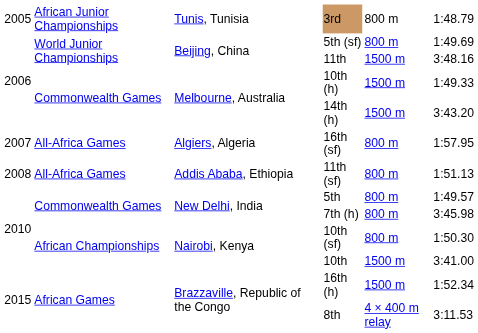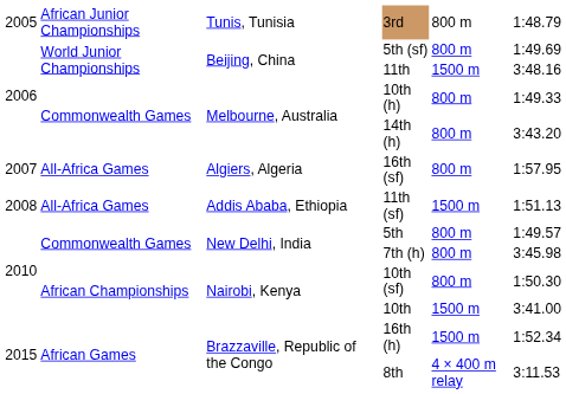 <table>
 <tr>
 <td>2005</td>
 <td><a href='#'>African Junior Championships</a></td>
 <td><a href='#'>Tunis</a>, Tunisia</td>
 <td bgcolor=cc9966>3rd</td>
 <td>800 m</td>
 <td>1:48.79</td>
 </tr>
 <tr>
 <td rowspan=4>2006</td>
 <td rowspan=2><a href='#'>World Junior Championships</a></td>
 <td rowspan=2><a href='#'>Beijing</a>, China</td>
 <td>5th (sf)</td>
 <td><a href='#'>800 m</a></td>
 <td>1:49.69</td>
 </tr>
 <tr>
 <td>11th</td>
 <td><a href='#'>1500 m</a></td>
 <td>3:48.16</td>
 </tr>
 <tr>
 <td rowspan=2><a href='#'>Commonwealth Games</a></td>
 <td rowspan=2><a href='#'>Melbourne</a>, Australia</td>
 <td>10th (h)</td>
-<td><a href='#'>1500 m</a></td>
+<td><a href='#'>800 m</a></td>
 <td>1:49.33</td>
 </tr>
 <tr>
 <td>14th (h)</td>
-<td><a href='#'>1500 m</a></td>
+<td><a href='#'>800 m</a></td>
 <td>3:43.20</td>
 </tr>
 <tr>
 <td>2007</td>
 <td><a href='#'>All-Africa Games</a></td>
 <td><a href='#'>Algiers</a>, Algeria</td>
 <td>16th (sf)</td>
 <td><a href='#'>800 m</a></td>
 <td>1:57.95</td>
 </tr>
 <tr>
 <td>2008</td>
 <td><a href='#'>All-Africa Games</a></td>
 <td><a href='#'>Addis Ababa</a>, Ethiopia</td>
 <td>11th (sf)</td>
-<td><a href='#'>800 m</a></td>
+<td><a href='#'>1500 m</a></td>
 <td>1:51.13</td>
 </tr>
 <tr>
 <td rowspan=4>2010</td>
 <td rowspan=2><a href='#'>Commonwealth Games</a></td>
 <td rowspan=2><a href='#'>New Delhi</a>, India</td>
 <td>5th</td>
 <td><a href='#'>800 m</a></td>
 <td>1:49.57</td>
 </tr>
 <tr>
 <td>7th (h)</td>
 <td><a href='#'>800 m</a></td>
 <td>3:45.98</td>
 </tr>
 <tr>
 <td rowspan=2><a href='#'>African Championships</a></td>
 <td rowspan=2><a href='#'>Nairobi</a>, Kenya</td>
 <td>10th (sf)</td>
 <td><a href='#'>800 m</a></td>
 <td>1:50.30</td>
 </tr>
 <tr>
 <td>10th</td>
 <td><a href='#'>1500 m</a></td>
 <td>3:41.00</td>
 </tr>
 <tr>
 <td rowspan=2>2015</td>
 <td rowspan=2><a href='#'>African Games</a></td>
 <td rowspan=2><a href='#'>Brazzaville</a>, Republic of the Congo</td>
 <td>16th (h)</td>
 <td><a href='#'>1500 m</a></td>
 <td>1:52.34</td>
 </tr>
 <tr>
 <td>8th</td>
 <td><a href='#'>4 × 400 m relay</a></td>
 <td>3:11.53</td>
 </tr>
 </table>
